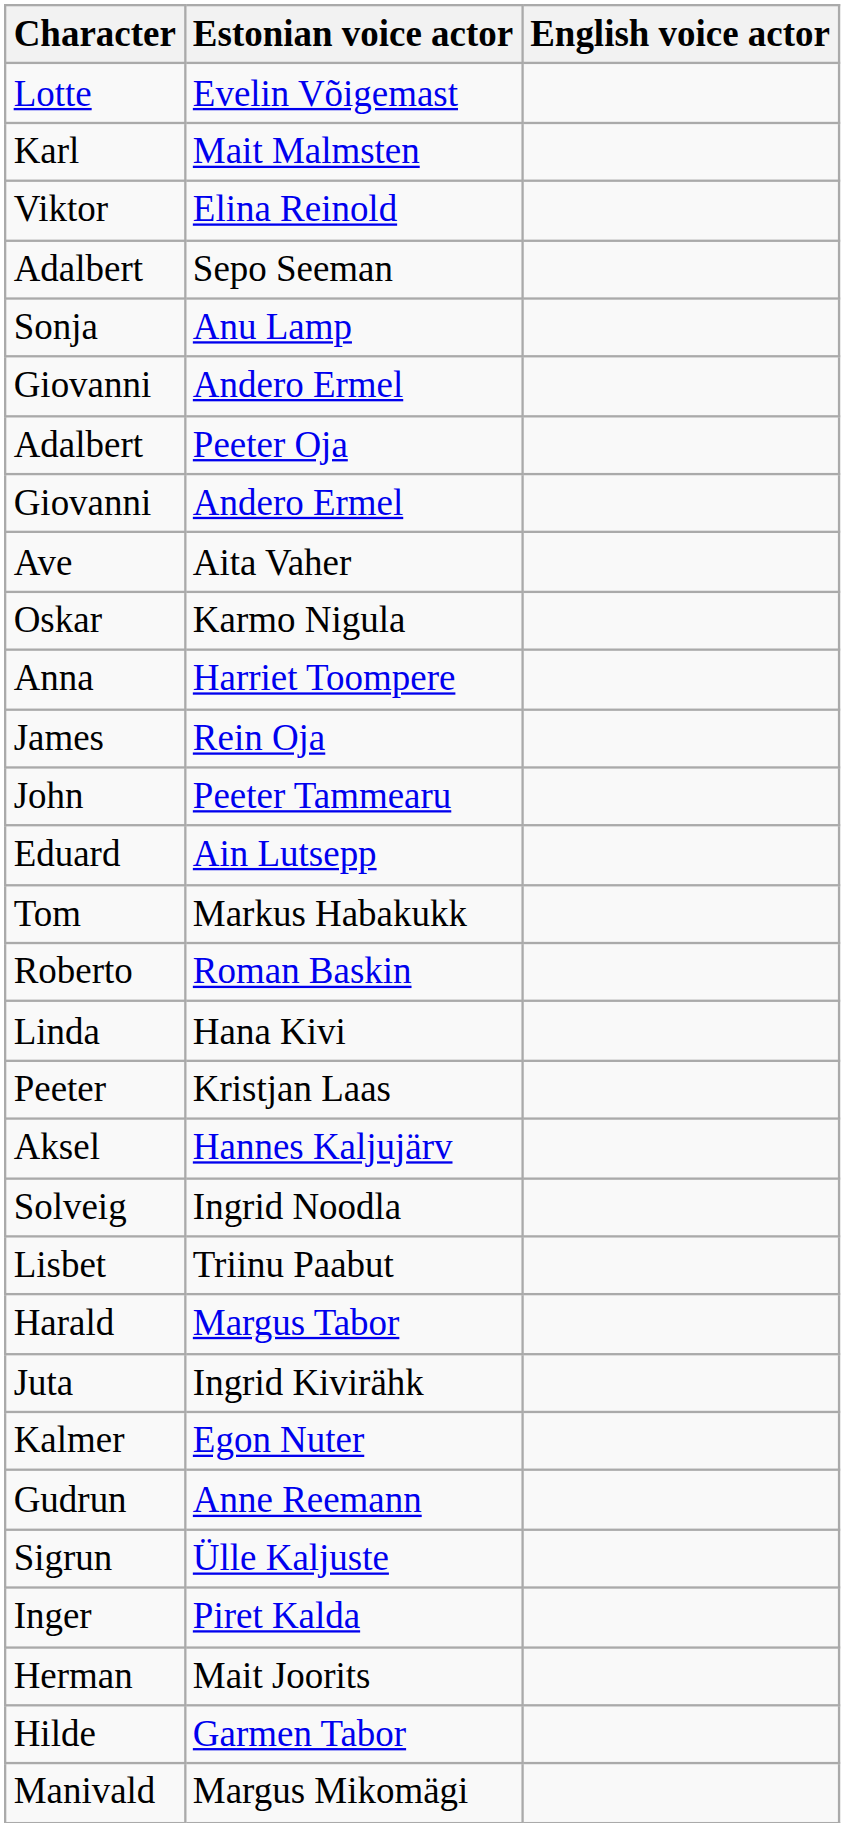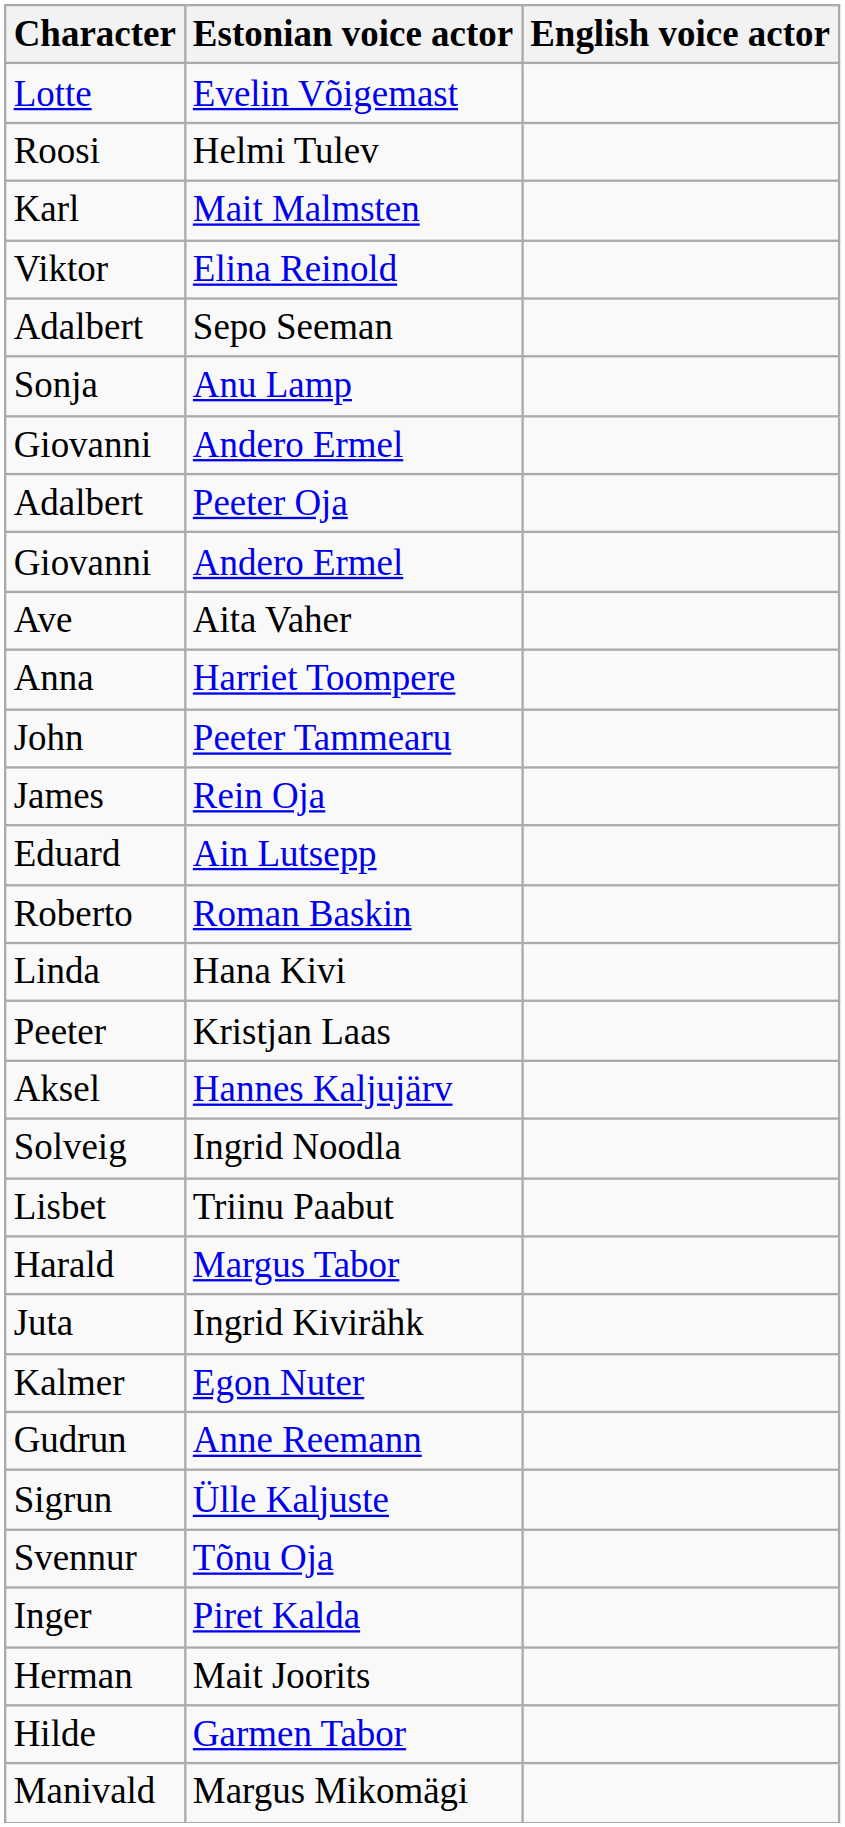 <table class="wikitable">
 <tr>
 <th>Character</th>
 <th>Estonian voice actor</th>
 <th>English voice actor</th>
 </tr>
 <tr>
 <td><a href='#'>Lotte</a></td>
 <td><a href='#'>Evelin Võigemast</a></td>
+<td></td>
+</tr>
+<tr>
+<td>Roosi</td>
+<td>Helmi Tulev</td>
 <td></td>
 </tr>
 <tr>
 <td>Karl</td>
 <td><a href='#'>Mait Malmsten</a></td>
 <td></td>
 </tr>
 <tr>
 <td>Viktor</td>
 <td><a href='#'>Elina Reinold</a></td>
 <td></td>
 </tr>
 <tr>
 <td>Adalbert</td>
 <td>Sepo Seeman</td>
 <td></td>
 </tr>
 <tr>
 <td>Sonja</td>
 <td><a href='#'>Anu Lamp</a></td>
 <td></td>
 </tr>
 <tr>
 <td>Giovanni</td>
 <td><a href='#'>Andero Ermel</a></td>
 <td></td>
 </tr>
 <tr>
 <td>Adalbert</td>
 <td><a href='#'>Peeter Oja</a></td>
 <td></td>
 </tr>
 <tr>
 <td>Giovanni</td>
 <td><a href='#'>Andero Ermel</a></td>
 <td></td>
 </tr>
 <tr>
 <td>Ave</td>
 <td>Aita Vaher</td>
 <td></td>
 </tr>
 <tr>
-<td>Oskar</td>
-<td>Karmo Nigula</td>
+<td>Anna</td>
+<td><a href='#'>Harriet Toompere</a></td>
 <td></td>
 </tr>
 <tr>
-<td>Anna</td>
-<td><a href='#'>Harriet Toompere</a></td>
+<td>John</td>
+<td><a href='#'>Peeter Tammearu</a></td>
 <td></td>
 </tr>
 <tr>
 <td>James</td>
 <td><a href='#'>Rein Oja</a></td>
 <td></td>
 </tr>
 <tr>
-<td>John</td>
-<td><a href='#'>Peeter Tammearu</a></td>
-<td></td>
-</tr>
-<tr>
 <td>Eduard</td>
 <td><a href='#'>Ain Lutsepp</a></td>
-<td></td>
-</tr>
-<tr>
-<td>Tom</td>
-<td>Markus Habakukk</td>
 <td></td>
 </tr>
 <tr>
 <td>Roberto</td>
 <td><a href='#'>Roman Baskin</a></td>
 <td></td>
 </tr>
 <tr>
 <td>Linda</td>
 <td>Hana Kivi</td>
 <td></td>
 </tr>
 <tr>
 <td>Peeter</td>
 <td>Kristjan Laas</td>
 <td></td>
 </tr>
 <tr>
 <td>Aksel</td>
 <td><a href='#'>Hannes Kaljujärv</a></td>
 <td></td>
 </tr>
 <tr>
 <td>Solveig</td>
 <td>Ingrid Noodla</td>
 <td></td>
 </tr>
 <tr>
 <td>Lisbet</td>
 <td>Triinu Paabut</td>
 <td></td>
 </tr>
 <tr>
 <td>Harald</td>
 <td><a href='#'>Margus Tabor</a></td>
 <td></td>
 </tr>
 <tr>
 <td>Juta</td>
 <td>Ingrid Kivirähk</td>
 <td></td>
 </tr>
 <tr>
 <td>Kalmer</td>
 <td><a href='#'>Egon Nuter</a></td>
 <td></td>
 </tr>
 <tr>
 <td>Gudrun</td>
 <td><a href='#'>Anne Reemann</a></td>
 <td></td>
 </tr>
 <tr>
 <td>Sigrun</td>
 <td><a href='#'>Ülle Kaljuste</a></td>
 <td></td>
 </tr>
 <tr>
+<td>Svennur</td>
+<td><a href='#'>Tõnu Oja</a></td>
+<td></td>
+</tr>
+<tr>
 <td>Inger</td>
 <td><a href='#'>Piret Kalda</a></td>
 <td></td>
 </tr>
 <tr>
 <td>Herman</td>
 <td>Mait Joorits</td>
 <td></td>
 </tr>
 <tr>
 <td>Hilde</td>
 <td><a href='#'>Garmen Tabor</a></td>
 <td></td>
 </tr>
 <tr>
 <td>Manivald</td>
 <td>Margus Mikomägi</td>
 <td></td>
 </tr>
 </table>
